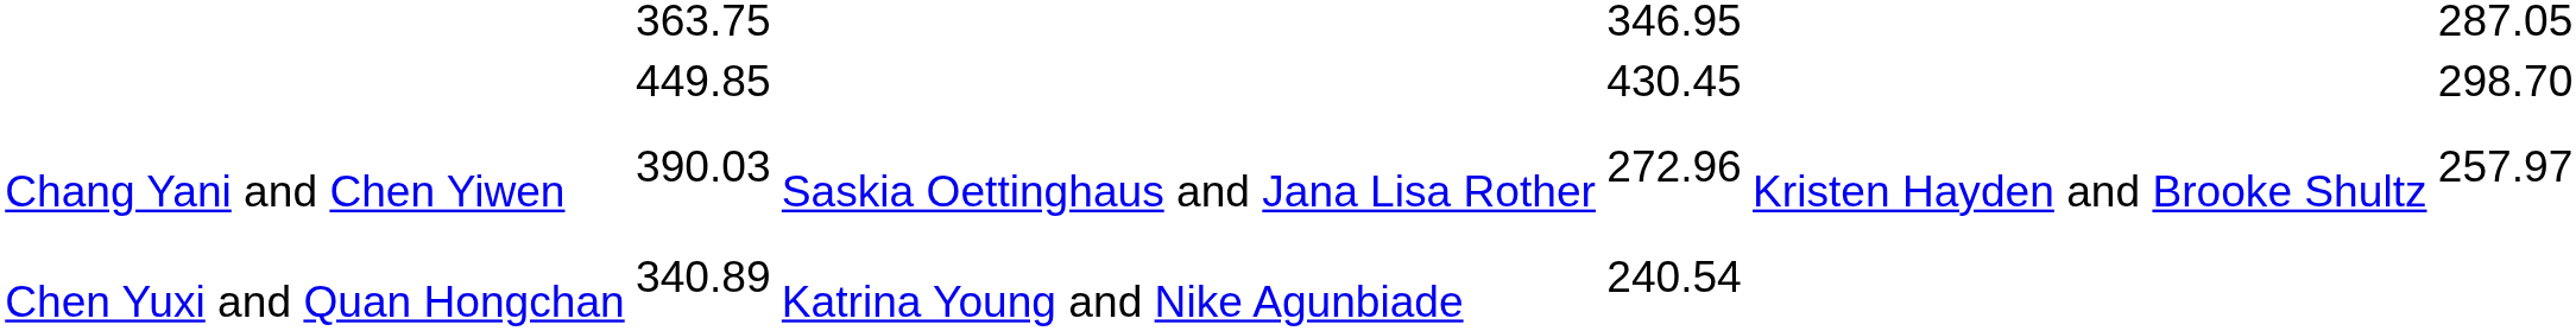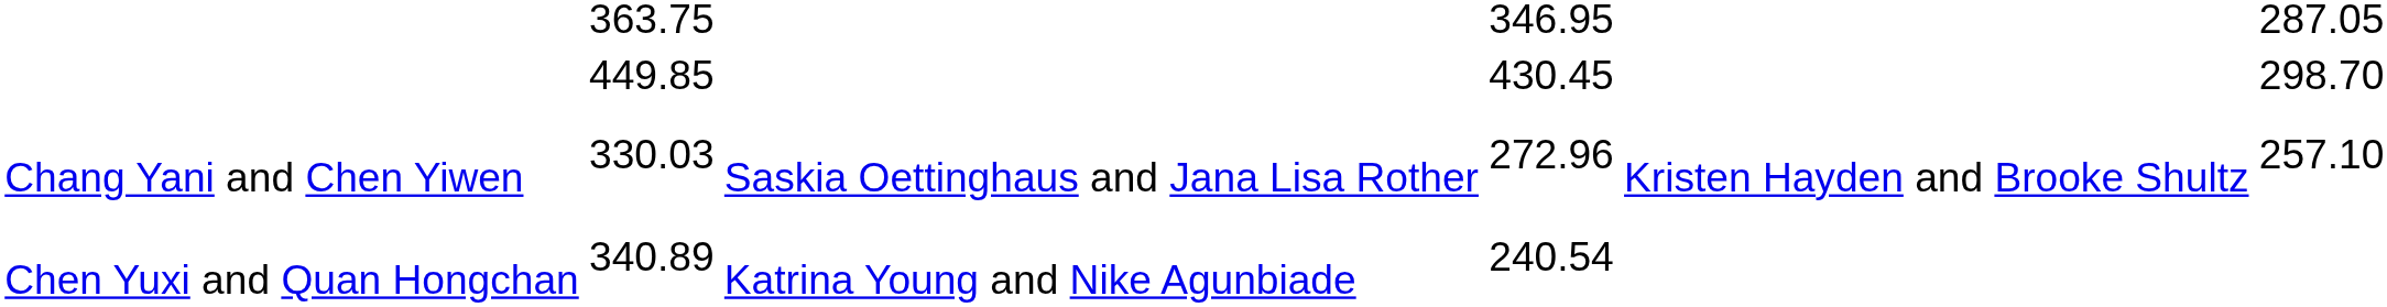 <table>
 <tr>
 <td><br></td>
 <td></td>
 <td>363.75</td>
 <td></td>
 <td>346.95</td>
 <td></td>
 <td>287.05</td>
 </tr>
 <tr>
 <td><br></td>
 <td></td>
 <td>449.85</td>
 <td></td>
 <td>430.45</td>
 <td></td>
 <td>298.70</td>
 </tr>
 <tr>
 <td><br></td>
 <td><br><a href='#'>Chang Yani</a> and <a href='#'>Chen Yiwen</a></td>
-<td>390.03</td>
+<td>330.03</td>
 <td><br><a href='#'>Saskia Oettinghaus</a> and <a href='#'>Jana Lisa Rother</a></td>
 <td>272.96</td>
 <td><br><a href='#'>Kristen Hayden</a> and <a href='#'>Brooke Shultz</a></td>
-<td>257.97</td>
+<td>257.10</td>
 </tr>
 <tr>
 <td><br></td>
 <td><br><a href='#'>Chen Yuxi</a> and <a href='#'>Quan Hongchan</a></td>
 <td>340.89</td>
 <td><br><a href='#'>Katrina Young</a> and <a href='#'>Nike Agunbiade</a></td>
 <td>240.54</td>
 <td></td>
 <td></td>
 </tr>
 </table>
